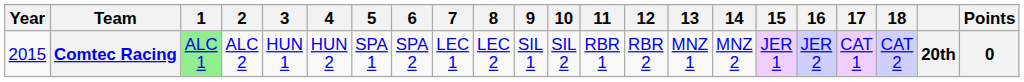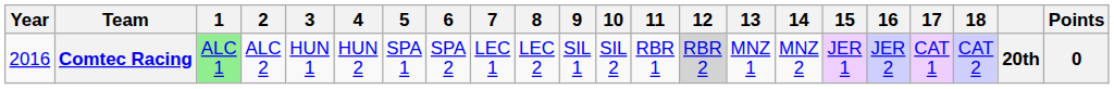 <table class="wikitable" style="text-align:center; font-size:85%">
 <tr>
 <th>Year</th>
 <th>Team</th>
 <th>1</th>
 <th>2</th>
 <th>3</th>
 <th>4</th>
 <th>5</th>
 <th>6</th>
 <th>7</th>
 <th>8</th>
 <th>9</th>
 <th>10</th>
 <th>11</th>
 <th>12</th>
 <th>13</th>
 <th>14</th>
 <th>15</th>
 <th>16</th>
 <th>17</th>
 <th>18</th>
 <th></th>
 <th>Points</th>
 </tr>
 <tr>
-<td><a href='#'>2015</a></td>
+<td><a href='#'>2016</a></td>
 <th nowrap><a href='#'>Comtec Racing</a></th>
 <td style="background: lightgreen;"><a href='#'>ALC<br>1</a></td>
 <td><a href='#'>ALC<br>2</a></td>
 <td><a href='#'>HUN<br>1</a></td>
 <td><a href='#'>HUN<br>2</a></td>
 <td><a href='#'>SPA<br>1</a></td>
 <td><a href='#'>SPA<br>2</a></td>
 <td><a href='#'>LEC<br>1</a></td>
 <td><a href='#'>LEC<br>2</a></td>
 <td><a href='#'>SIL<br>1</a></td>
 <td><a href='#'>SIL<br>2</a></td>
 <td><a href='#'>RBR<br>1</a></td>
-<td><a href='#'>RBR<br>2</a></td>
+<td style="background: lightgrey;"><a href='#'>RBR<br>2</a></td>
 <td><a href='#'>MNZ<br>1</a></td>
 <td><a href='#'>MNZ<br>2</a></td>
 <td style=background:#efcfff><a href='#'>JER<br>1</a><br></td>
 <td style=background:#cfcfff><a href='#'>JER<br>2</a><br></td>
 <td style=background:#efcfff><a href='#'>CAT<br>1</a><br></td>
 <td style=background:#cfcfff><a href='#'>CAT<br>2</a><br></td>
 <th>20th</th>
 <th>0</th>
 </tr>
 </table>
